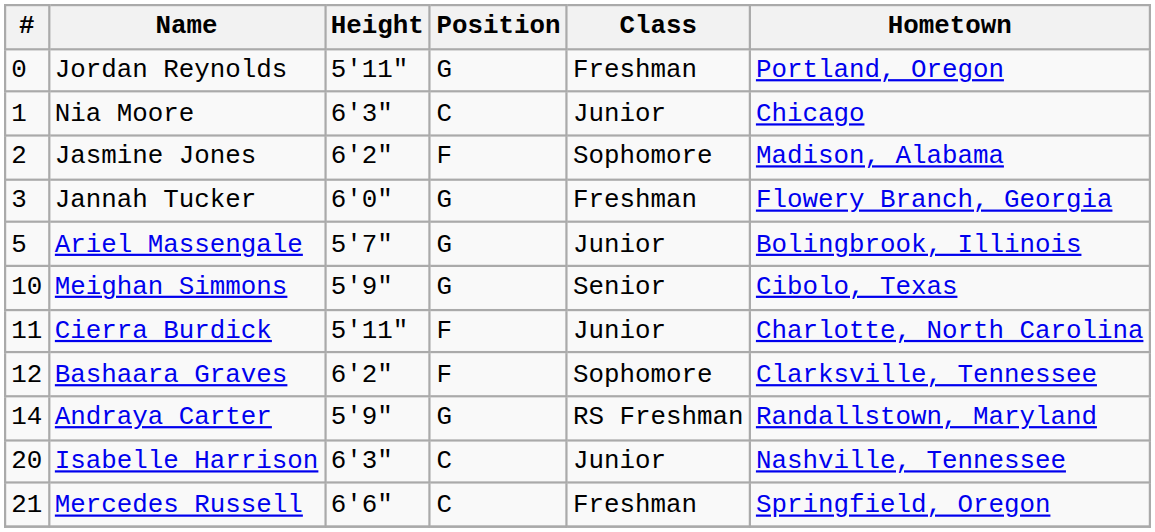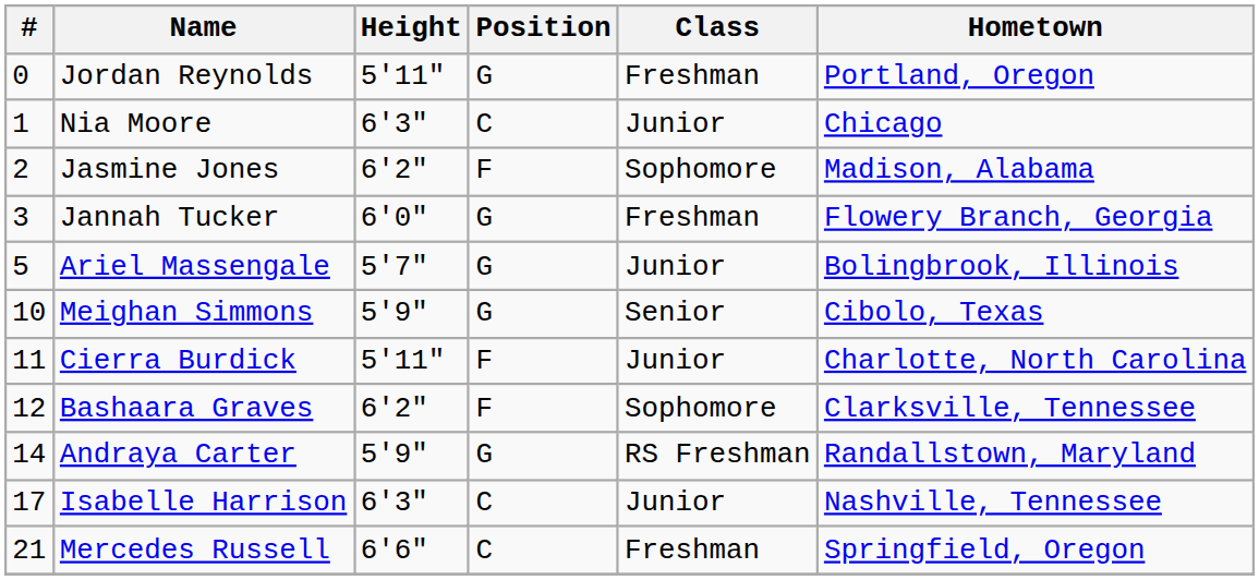 <table class="wikitable" style="font-size: 90%">
 <tr>
 <th>#</th>
 <th>Name</th>
 <th>Height</th>
 <th>Position</th>
 <th>Class</th>
 <th>Hometown</th>
 </tr>
 <tr>
 <td>0</td>
 <td>Jordan Reynolds</td>
 <td>5'11"</td>
 <td>G</td>
 <td>Freshman</td>
 <td><a href='#'>Portland, Oregon</a></td>
 </tr>
 <tr>
 <td>1</td>
 <td>Nia Moore</td>
 <td>6'3"</td>
 <td>C</td>
 <td>Junior</td>
 <td><a href='#'>Chicago</a></td>
 </tr>
 <tr>
 <td>2</td>
 <td>Jasmine Jones</td>
 <td>6'2"</td>
 <td>F</td>
 <td>Sophomore</td>
 <td><a href='#'>Madison, Alabama</a></td>
 </tr>
 <tr>
 <td>3</td>
 <td>Jannah Tucker</td>
 <td>6'0"</td>
 <td>G</td>
 <td>Freshman</td>
 <td><a href='#'>Flowery Branch, Georgia</a></td>
 </tr>
 <tr>
 <td>5</td>
 <td><a href='#'>Ariel Massengale</a></td>
 <td>5'7"</td>
 <td>G</td>
 <td>Junior</td>
 <td><a href='#'>Bolingbrook, Illinois</a></td>
 </tr>
 <tr>
 <td>10</td>
 <td><a href='#'>Meighan Simmons</a></td>
 <td>5'9"</td>
 <td>G</td>
 <td>Senior</td>
 <td><a href='#'>Cibolo, Texas</a></td>
 </tr>
 <tr>
 <td>11</td>
 <td><a href='#'>Cierra Burdick</a></td>
 <td>5'11"</td>
 <td>F</td>
 <td>Junior</td>
 <td><a href='#'>Charlotte, North Carolina</a></td>
 </tr>
 <tr>
 <td>12</td>
 <td><a href='#'>Bashaara Graves</a></td>
 <td>6'2"</td>
 <td>F</td>
 <td>Sophomore</td>
 <td><a href='#'>Clarksville, Tennessee</a></td>
 </tr>
 <tr>
 <td>14</td>
 <td><a href='#'>Andraya Carter</a></td>
 <td>5'9"</td>
 <td>G</td>
 <td>RS Freshman</td>
 <td><a href='#'>Randallstown, Maryland</a></td>
 </tr>
 <tr>
-<td>20</td>
+<td>17</td>
 <td><a href='#'>Isabelle Harrison</a></td>
 <td>6'3"</td>
 <td>C</td>
 <td>Junior</td>
 <td><a href='#'>Nashville, Tennessee</a></td>
 </tr>
 <tr>
 <td>21</td>
 <td><a href='#'>Mercedes Russell</a></td>
 <td>6'6"</td>
 <td>C</td>
 <td>Freshman</td>
 <td><a href='#'>Springfield, Oregon</a></td>
 </tr>
 <tr>
 </tr>
 </table>
